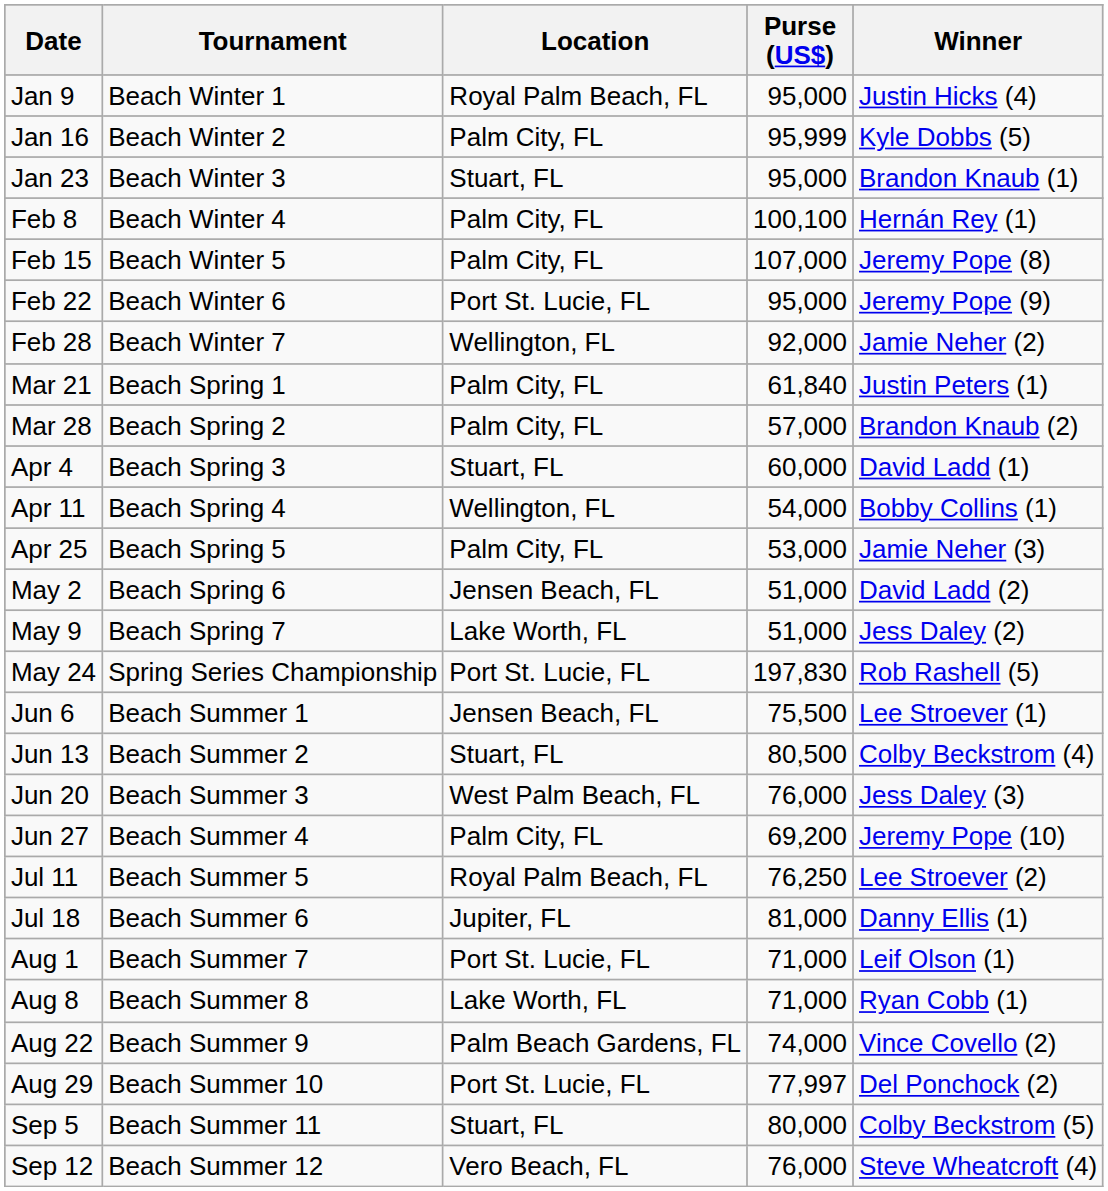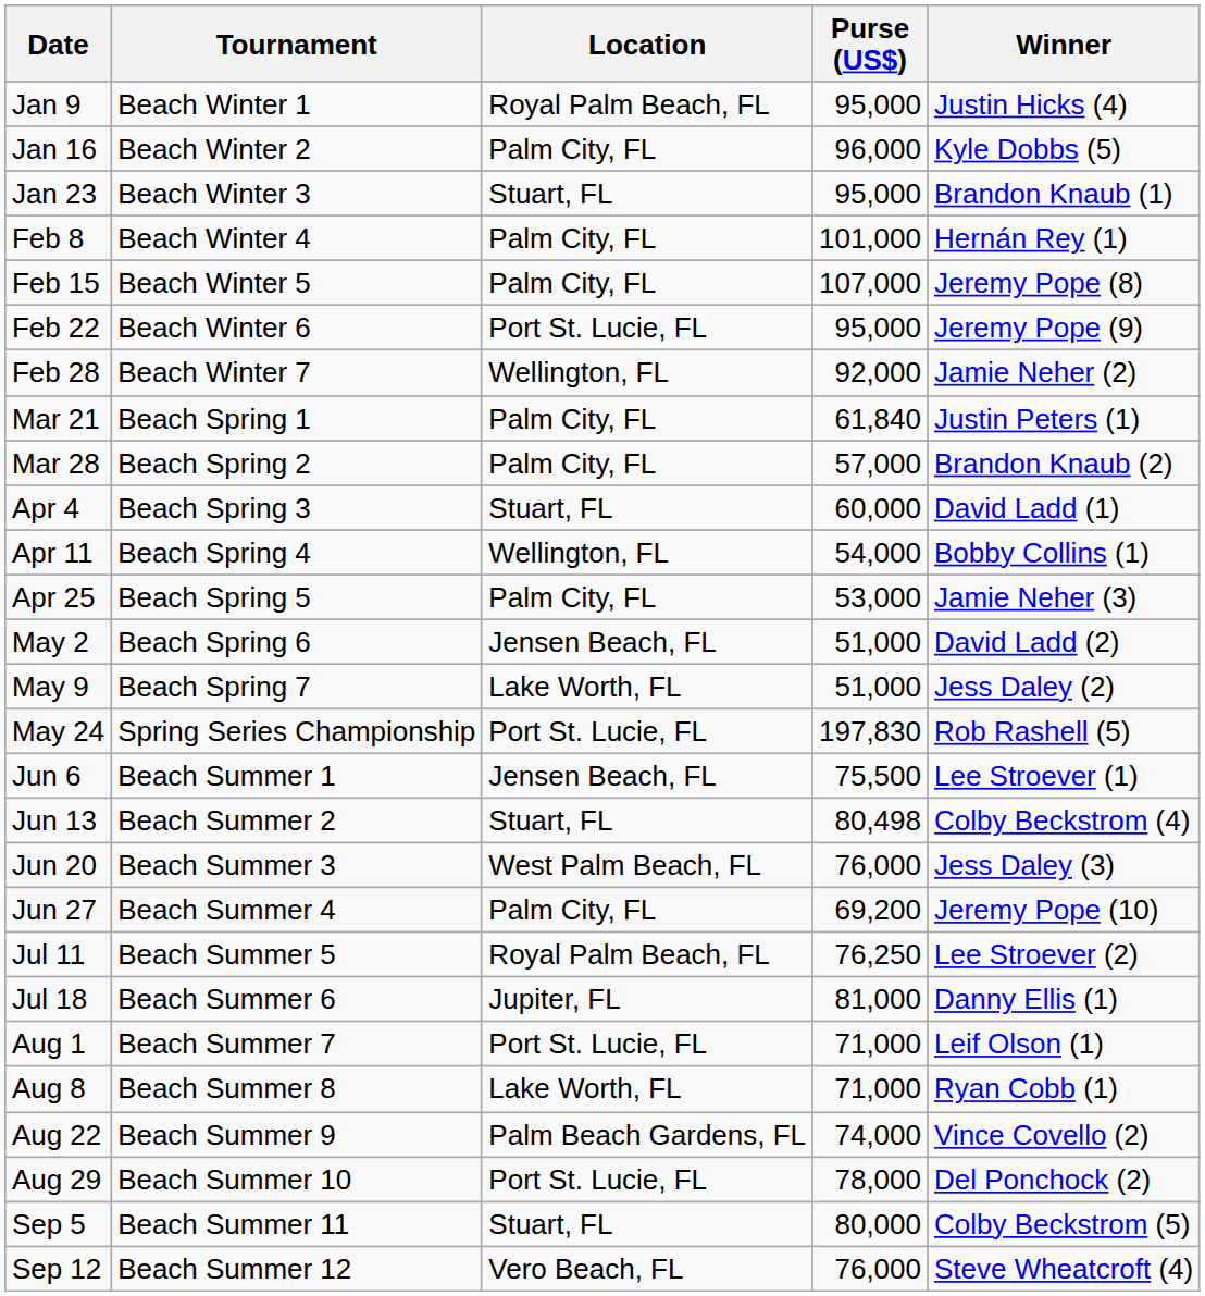 <table class="wikitable" style="font-size:95%">
 <tr>
 <th>Date</th>
 <th>Tournament</th>
 <th>Location</th>
 <th>Purse<br>(<a href='#'>US$</a>)</th>
 <th>Winner</th>
 </tr>
 <tr>
 <td>Jan 9</td>
 <td>Beach Winter 1</td>
 <td>Royal Palm Beach, FL</td>
 <td align=right>95,000</td>
 <td> <a href='#'>Justin Hicks</a> (4)</td>
 </tr>
 <tr>
 <td>Jan 16</td>
 <td>Beach Winter 2</td>
 <td>Palm City, FL</td>
-<td align=right>95,999</td>
+<td align=right>96,000</td>
 <td> <a href='#'>Kyle Dobbs</a> (5)</td>
 </tr>
 <tr>
 <td>Jan 23</td>
 <td>Beach Winter 3</td>
 <td>Stuart, FL</td>
 <td align=right>95,000</td>
 <td> <a href='#'>Brandon Knaub</a> (1)</td>
 </tr>
 <tr>
 <td>Feb 8</td>
 <td>Beach Winter 4</td>
 <td>Palm City, FL</td>
-<td align=right>100,100</td>
+<td align=right>101,000</td>
 <td> <a href='#'>Hernán Rey</a> (1)</td>
 </tr>
 <tr>
 <td>Feb 15</td>
 <td>Beach Winter 5</td>
 <td>Palm City, FL</td>
 <td align=right>107,000</td>
 <td> <a href='#'>Jeremy Pope</a> (8)</td>
 </tr>
 <tr>
 <td>Feb 22</td>
 <td>Beach Winter 6</td>
 <td>Port St. Lucie, FL</td>
 <td align=right>95,000</td>
 <td> <a href='#'>Jeremy Pope</a> (9)</td>
 </tr>
 <tr>
 <td>Feb 28</td>
 <td>Beach Winter 7</td>
 <td>Wellington, FL</td>
 <td align=right>92,000</td>
 <td> <a href='#'>Jamie Neher</a> (2)</td>
 </tr>
 <tr>
 <td>Mar 21</td>
 <td>Beach Spring 1</td>
 <td>Palm City, FL</td>
 <td align=right>61,840</td>
 <td> <a href='#'>Justin Peters</a> (1)</td>
 </tr>
 <tr>
 <td>Mar 28</td>
 <td>Beach Spring 2</td>
 <td>Palm City, FL</td>
 <td align=right>57,000</td>
 <td> <a href='#'>Brandon Knaub</a> (2)</td>
 </tr>
 <tr>
 <td>Apr 4</td>
 <td>Beach Spring 3</td>
 <td>Stuart, FL</td>
 <td align=right>60,000</td>
 <td> <a href='#'>David Ladd</a> (1)</td>
 </tr>
 <tr>
 <td>Apr 11</td>
 <td>Beach Spring 4</td>
 <td>Wellington, FL</td>
 <td align=right>54,000</td>
 <td> <a href='#'>Bobby Collins</a> (1)</td>
 </tr>
 <tr>
 <td>Apr 25</td>
 <td>Beach Spring 5</td>
 <td>Palm City, FL</td>
 <td align=right>53,000</td>
 <td> <a href='#'>Jamie Neher</a> (3)</td>
 </tr>
 <tr>
 <td>May 2</td>
 <td>Beach Spring 6</td>
 <td>Jensen Beach, FL</td>
 <td align=right>51,000</td>
 <td> <a href='#'>David Ladd</a> (2)</td>
 </tr>
 <tr>
 <td>May 9</td>
 <td>Beach Spring 7</td>
 <td>Lake Worth, FL</td>
 <td align=right>51,000</td>
 <td> <a href='#'>Jess Daley</a> (2)</td>
 </tr>
 <tr>
 <td>May 24</td>
 <td>Spring Series Championship</td>
 <td>Port St. Lucie, FL</td>
 <td align=right>197,830</td>
 <td> <a href='#'>Rob Rashell</a> (5)</td>
 </tr>
 <tr>
 <td>Jun 6</td>
 <td>Beach Summer 1</td>
 <td>Jensen Beach, FL</td>
 <td align=right>75,500</td>
 <td> <a href='#'>Lee Stroever</a> (1)</td>
 </tr>
 <tr>
 <td>Jun 13</td>
 <td>Beach Summer 2</td>
 <td>Stuart, FL</td>
-<td align=right>80,500</td>
+<td align=right>80,498</td>
 <td> <a href='#'>Colby Beckstrom</a> (4)</td>
 </tr>
 <tr>
 <td>Jun 20</td>
 <td>Beach Summer 3</td>
 <td>West Palm Beach, FL</td>
 <td align=right>76,000</td>
 <td> <a href='#'>Jess Daley</a> (3)</td>
 </tr>
 <tr>
 <td>Jun 27</td>
 <td>Beach Summer 4</td>
 <td>Palm City, FL</td>
 <td align=right>69,200</td>
 <td> <a href='#'>Jeremy Pope</a> (10)</td>
 </tr>
 <tr>
 <td>Jul 11</td>
 <td>Beach Summer 5</td>
 <td>Royal Palm Beach, FL</td>
 <td align=right>76,250</td>
 <td> <a href='#'>Lee Stroever</a> (2)</td>
 </tr>
 <tr>
 <td>Jul 18</td>
 <td>Beach Summer 6</td>
 <td>Jupiter, FL</td>
 <td align=right>81,000</td>
 <td> <a href='#'>Danny Ellis</a> (1)</td>
 </tr>
 <tr>
 <td>Aug 1</td>
 <td>Beach Summer 7</td>
 <td>Port St. Lucie, FL</td>
 <td align=right>71,000</td>
 <td> <a href='#'>Leif Olson</a> (1)</td>
 </tr>
 <tr>
 <td>Aug 8</td>
 <td>Beach Summer 8</td>
 <td>Lake Worth, FL</td>
 <td align=right>71,000</td>
 <td> <a href='#'>Ryan Cobb</a> (1)</td>
 </tr>
 <tr>
 <td>Aug 22</td>
 <td>Beach Summer 9</td>
 <td>Palm Beach Gardens, FL</td>
 <td align=right>74,000</td>
 <td> <a href='#'>Vince Covello</a> (2)</td>
 </tr>
 <tr>
 <td>Aug 29</td>
 <td>Beach Summer 10</td>
 <td>Port St. Lucie, FL</td>
-<td align=right>77,997</td>
+<td align=right>78,000</td>
 <td> <a href='#'>Del Ponchock</a> (2)</td>
 </tr>
 <tr>
 <td>Sep 5</td>
 <td>Beach Summer 11</td>
 <td>Stuart, FL</td>
 <td align=right>80,000</td>
 <td> <a href='#'>Colby Beckstrom</a> (5)</td>
 </tr>
 <tr>
 <td>Sep 12</td>
 <td>Beach Summer 12</td>
 <td>Vero Beach, FL</td>
 <td align=right>76,000</td>
 <td> <a href='#'>Steve Wheatcroft</a> (4)</td>
 </tr>
 </table>
